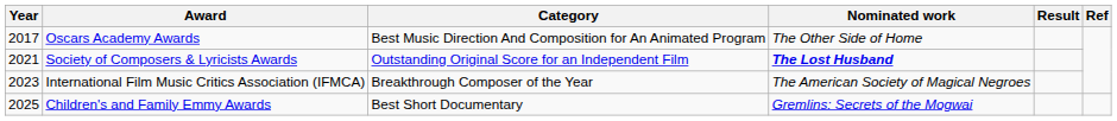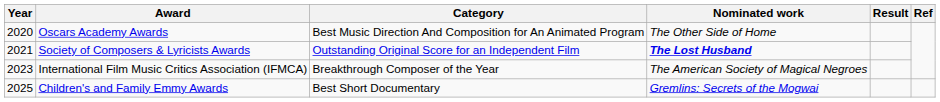 <table Class="wikitable">
 <tr>
 <th>Year</th>
 <th>Award</th>
 <th>Category</th>
 <th>Nominated work</th>
 <th>Result</th>
 <th>Ref</th>
 </tr>
 <tr>
-<td>2017</td>
+<td>2020</td>
 <td><a href='#'>Oscars Academy Awards</a></td>
 <td>Best Music Direction And Composition for An Animated Program</td>
 <td><em>The Other Side of Home</em></td>
 <td></td>
 <td rowspan=3></td>
 </tr>
 <tr>
 <td>2021</td>
 <td><a href='#'>Society of Composers & Lyricists Awards</a></td>
 <td><a href='#'>Outstanding Original Score for an Independent Film</a></td>
 <td><strong><a href='#'><em>The Lost Husband</em></a></strong></td>
 <td></td>
 </tr>
 <tr>
 <td>2023</td>
 <td>International Film Music Critics Association (IFMCA)</td>
 <td>Breakthrough Composer of the Year</td>
 <td><em>The American Society of Magical Negroes</em></td>
 <td></td>
 </tr>
 <tr>
 <td>2025</td>
 <td><a href='#'>Children's and Family Emmy Awards</a></td>
 <td>Best Short Documentary</td>
 <td><em><a href='#'>Gremlins: Secrets of the Mogwai</a></em></td>
 <td></td>
 <td></td>
 </tr>
 </table>
